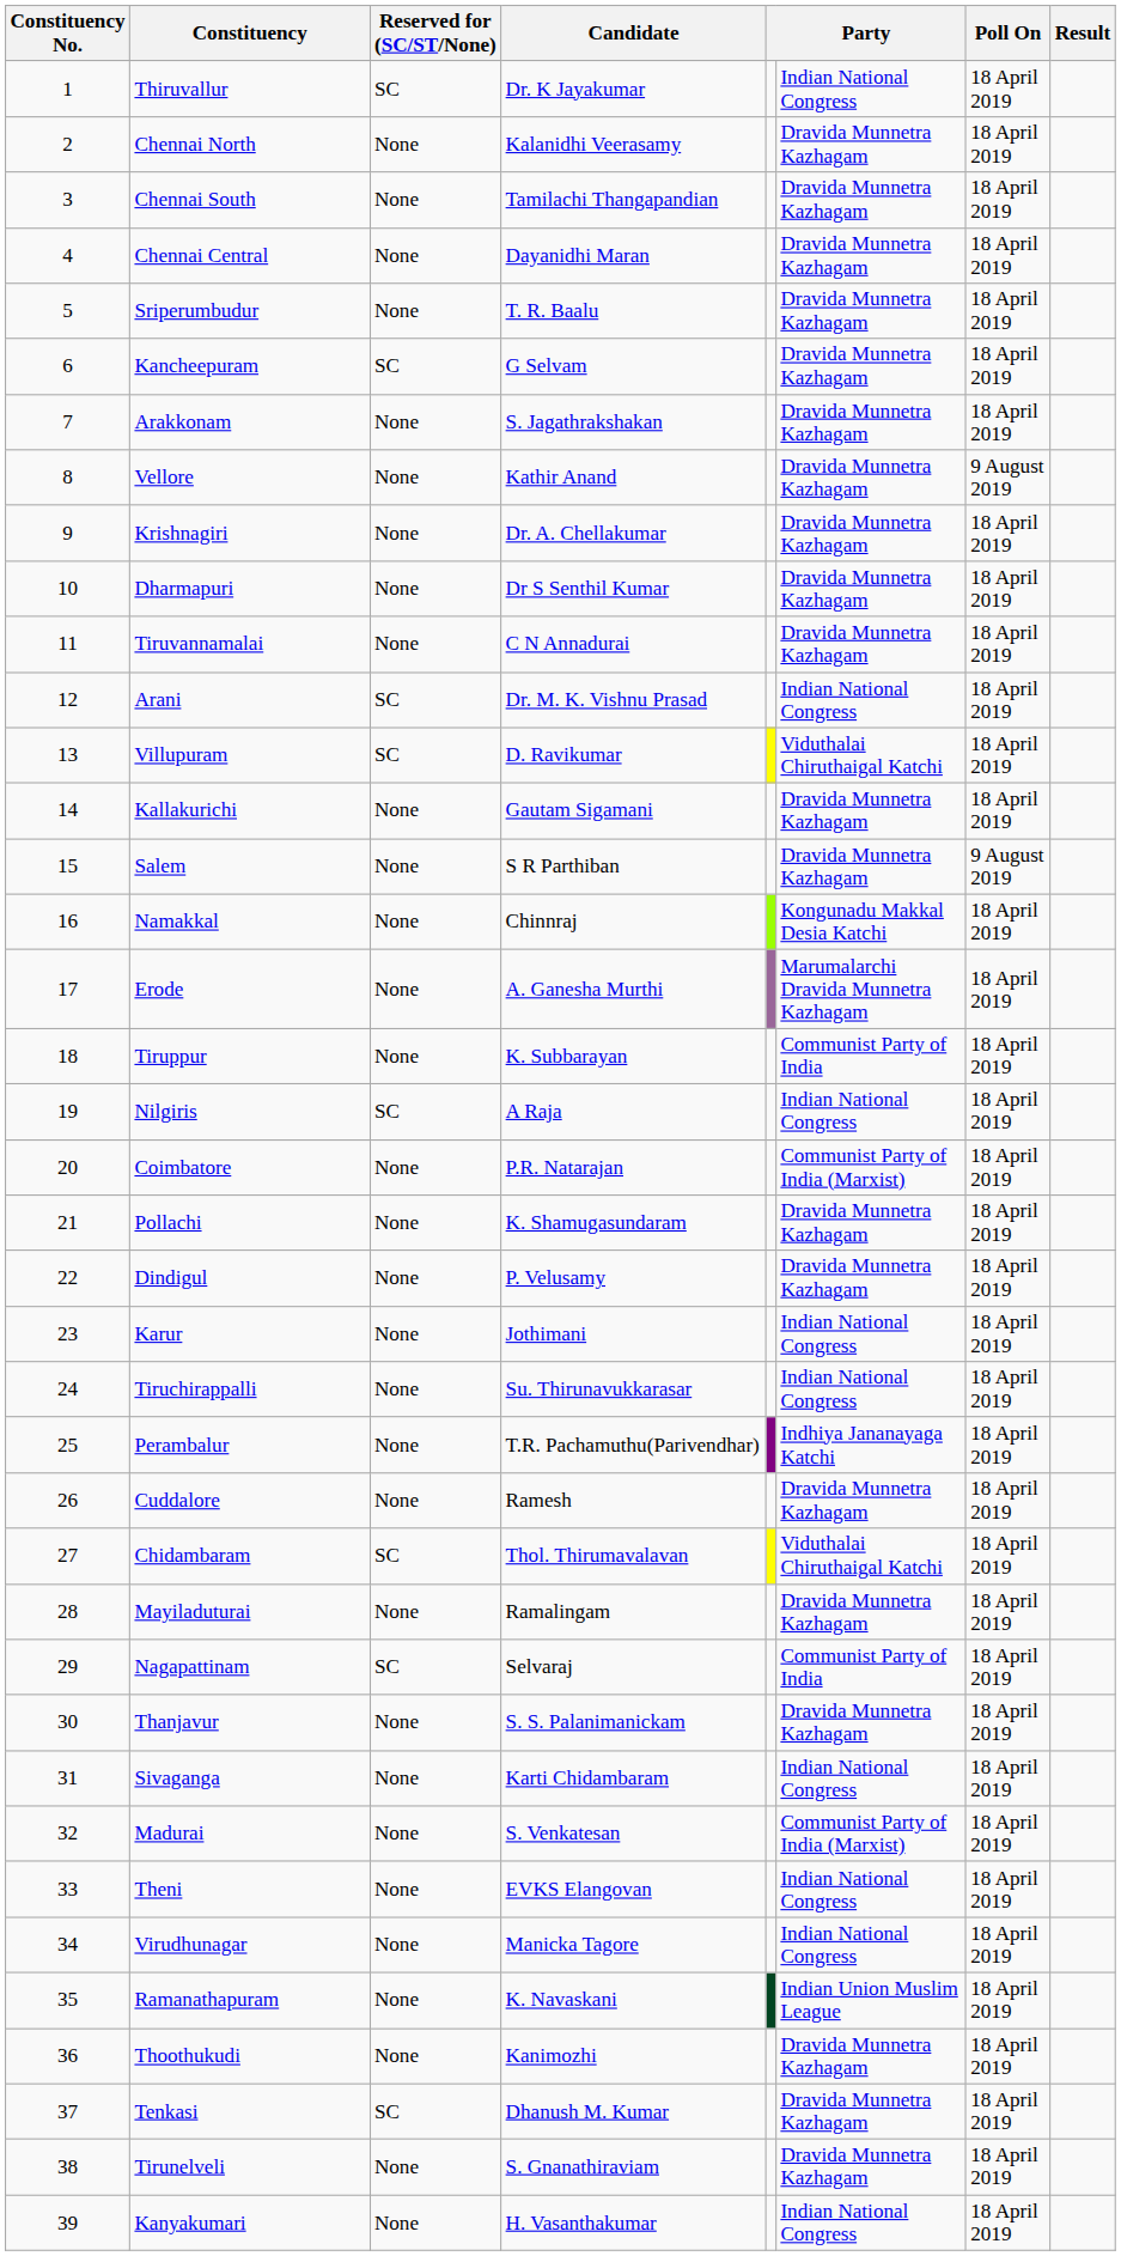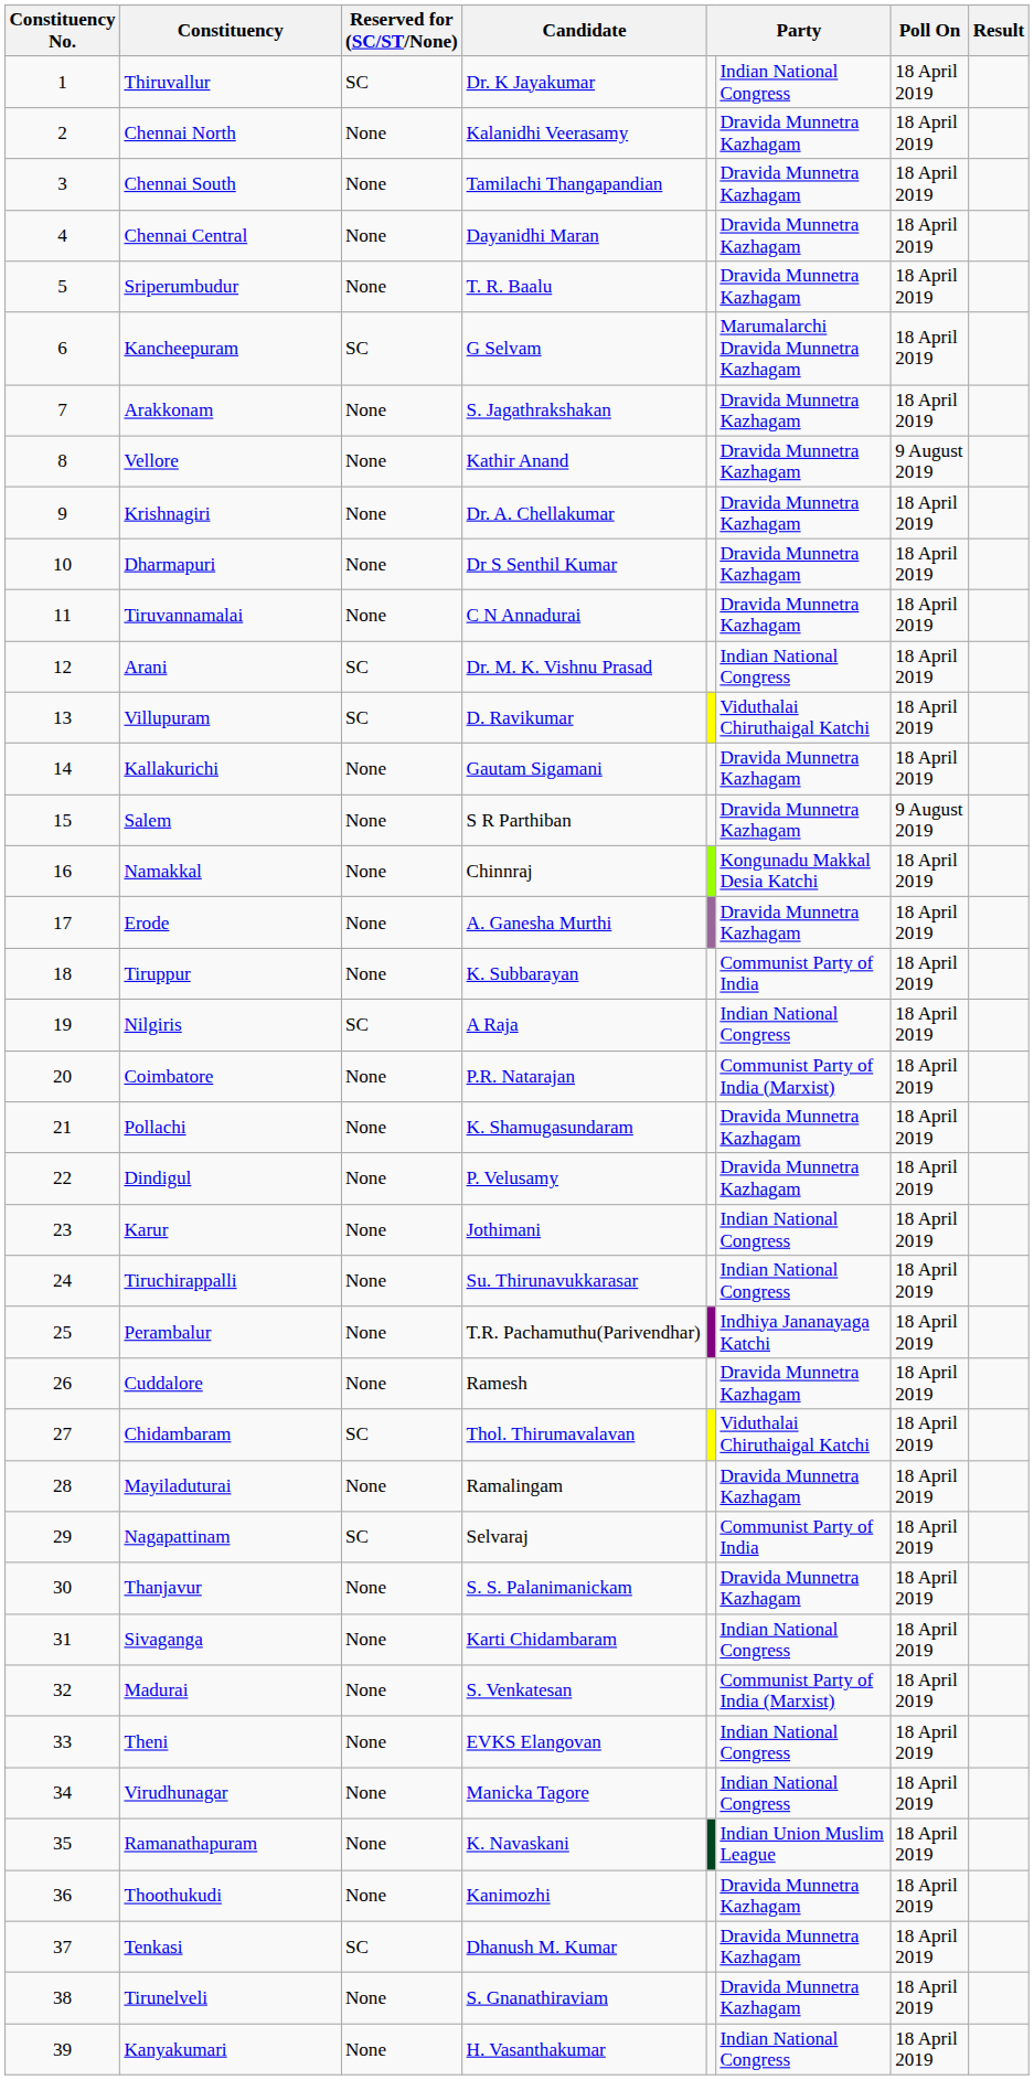 <table class= "wikitable sortable">
 <tr>
 <th>Constituency <br> No.</th>
 <th style="width:180px;">Constituency</th>
 <th>Reserved for<br>(<a href='#'>SC/ST</a>/None)</th>
 <th style="width:200px;">Candidate</th>
 <th colspan="2">Party</th>
 <th>Poll On</th>
 <th>Result</th>
 </tr>
 <tr>
 <td style="text-align:center;">1</td>
 <td><a href='#'>Thiruvallur</a></td>
 <td>SC</td>
 <td><a href='#'>Dr. K Jayakumar</a></td>
 <td bgcolor=></td>
 <td><a href='#'>Indian National Congress</a></td>
 <td>18 April 2019</td>
 <td></td>
 </tr>
 <tr>
 <td style="text-align:center;">2</td>
 <td><a href='#'>Chennai North</a></td>
 <td>None</td>
 <td><a href='#'>Kalanidhi Veerasamy</a></td>
 <td bgcolor=></td>
 <td><a href='#'>Dravida Munnetra Kazhagam</a></td>
 <td>18 April 2019</td>
 <td></td>
 </tr>
 <tr>
 <td style="text-align:center;">3</td>
 <td><a href='#'>Chennai South</a></td>
 <td>None</td>
 <td><a href='#'>Tamilachi Thangapandian</a></td>
 <td bgcolor=></td>
 <td><a href='#'>Dravida Munnetra Kazhagam</a></td>
 <td>18 April 2019</td>
 <td></td>
 </tr>
 <tr>
 <td style="text-align:center;">4</td>
 <td><a href='#'>Chennai Central</a></td>
 <td>None</td>
 <td><a href='#'>Dayanidhi Maran</a></td>
 <td bgcolor=></td>
 <td><a href='#'>Dravida Munnetra Kazhagam</a></td>
 <td>18 April 2019</td>
 <td></td>
 </tr>
 <tr>
 <td style="text-align:center;">5</td>
 <td><a href='#'>Sriperumbudur</a></td>
 <td>None</td>
 <td><a href='#'>T. R. Baalu</a></td>
 <td bgcolor=></td>
 <td><a href='#'>Dravida Munnetra Kazhagam</a></td>
 <td>18 April 2019</td>
 <td></td>
 </tr>
 <tr>
 <td style="text-align:center;">6</td>
 <td><a href='#'>Kancheepuram</a></td>
 <td>SC</td>
 <td><a href='#'>G Selvam</a></td>
 <td bgcolor=></td>
-<td><a href='#'>Dravida Munnetra Kazhagam</a></td>
+<td><a href='#'>Marumalarchi Dravida Munnetra Kazhagam</a></td>
 <td>18 April 2019</td>
 <td></td>
 </tr>
 <tr>
 <td style="text-align:center;">7</td>
 <td><a href='#'>Arakkonam</a></td>
 <td>None</td>
 <td><a href='#'>S. Jagathrakshakan</a></td>
 <td bgcolor=></td>
 <td><a href='#'>Dravida Munnetra Kazhagam</a></td>
 <td>18 April 2019</td>
 <td></td>
 </tr>
 <tr>
 <td style="text-align:center;">8</td>
 <td><a href='#'>Vellore</a></td>
 <td>None</td>
 <td><a href='#'>Kathir Anand</a></td>
 <td bgcolor=></td>
 <td><a href='#'>Dravida Munnetra Kazhagam</a></td>
 <td>9 August 2019</td>
 <td></td>
 </tr>
 <tr>
 <td style="text-align:center;">9</td>
 <td><a href='#'>Krishnagiri</a></td>
 <td>None</td>
 <td><a href='#'>Dr. A. Chellakumar</a></td>
 <td bgcolor=></td>
 <td><a href='#'>Dravida Munnetra Kazhagam</a></td>
 <td>18 April 2019</td>
 <td></td>
 </tr>
 <tr>
 <td style="text-align:center;">10</td>
 <td><a href='#'>Dharmapuri</a></td>
 <td>None</td>
 <td><a href='#'>Dr S Senthil Kumar</a></td>
 <td bgcolor=></td>
 <td><a href='#'>Dravida Munnetra Kazhagam</a></td>
 <td>18 April 2019</td>
 <td></td>
 </tr>
 <tr>
 <td style="text-align:center;">11</td>
 <td><a href='#'>Tiruvannamalai</a></td>
 <td>None</td>
 <td><a href='#'>C N Annadurai</a></td>
 <td bgcolor=></td>
 <td><a href='#'>Dravida Munnetra Kazhagam</a></td>
 <td>18 April 2019</td>
 <td></td>
 </tr>
 <tr>
 <td style="text-align:center;">12</td>
 <td><a href='#'>Arani</a></td>
 <td>SC</td>
 <td><a href='#'>Dr. M. K. Vishnu Prasad</a></td>
 <td bgcolor=></td>
 <td><a href='#'>Indian National Congress</a></td>
 <td>18 April 2019</td>
 <td></td>
 </tr>
 <tr>
 <td style="text-align:center;">13</td>
 <td><a href='#'>Villupuram</a></td>
 <td>SC</td>
 <td><a href='#'>D. Ravikumar</a></td>
 <td style="background:#ff0;"></td>
 <td><a href='#'>Viduthalai Chiruthaigal Katchi</a></td>
 <td>18 April 2019</td>
 <td></td>
 </tr>
 <tr>
 <td style="text-align:center;">14</td>
 <td><a href='#'>Kallakurichi</a></td>
 <td>None</td>
 <td><a href='#'>Gautam Sigamani</a></td>
 <td bgcolor=></td>
 <td><a href='#'>Dravida Munnetra Kazhagam</a></td>
 <td>18 April 2019</td>
 <td></td>
 </tr>
 <tr>
 <td style="text-align:center;">15</td>
 <td><a href='#'>Salem</a></td>
 <td>None</td>
 <td>S R Parthiban</td>
 <td bgcolor=></td>
 <td><a href='#'>Dravida Munnetra Kazhagam</a></td>
 <td>9 August 2019</td>
 <td></td>
 </tr>
 <tr>
 <td style="text-align:center;">16</td>
 <td><a href='#'>Namakkal</a></td>
 <td>None</td>
 <td>Chinnraj</td>
 <td style="background:#9f0;"></td>
 <td><a href='#'>Kongunadu Makkal Desia Katchi</a></td>
 <td>18 April 2019</td>
 <td></td>
 </tr>
 <tr>
 <td style="text-align:center;">17</td>
 <td><a href='#'>Erode</a></td>
 <td>None</td>
 <td><a href='#'>A. Ganesha Murthi</a></td>
 <td bgcolor="996699"></td>
-<td><a href='#'>Marumalarchi Dravida Munnetra Kazhagam</a></td>
+<td><a href='#'>Dravida Munnetra Kazhagam</a></td>
 <td>18 April 2019</td>
 <td></td>
 </tr>
 <tr>
 <td style="text-align:center;">18</td>
 <td><a href='#'>Tiruppur</a></td>
 <td>None</td>
 <td><a href='#'>K. Subbarayan</a></td>
 <td bgcolor=></td>
 <td><a href='#'>Communist Party of India</a></td>
 <td>18 April 2019</td>
 <td></td>
 </tr>
 <tr>
 <td style="text-align:center;">19</td>
 <td><a href='#'>Nilgiris</a></td>
 <td>SC</td>
 <td><a href='#'>A Raja</a></td>
 <td bgcolor=></td>
 <td><a href='#'>Indian National Congress</a></td>
 <td>18 April 2019</td>
 <td></td>
 </tr>
 <tr>
 <td style="text-align:center;">20</td>
 <td><a href='#'>Coimbatore</a></td>
 <td>None</td>
 <td><a href='#'>P.R. Natarajan</a></td>
 <td bgcolor=></td>
 <td><a href='#'>Communist Party of India (Marxist)</a></td>
 <td>18 April 2019</td>
 <td></td>
 </tr>
 <tr>
 <td style="text-align:center;">21</td>
 <td><a href='#'>Pollachi</a></td>
 <td>None</td>
 <td><a href='#'>K. Shamugasundaram</a></td>
 <td bgcolor=></td>
 <td><a href='#'>Dravida Munnetra Kazhagam</a></td>
 <td>18 April 2019</td>
 <td></td>
 </tr>
 <tr>
 <td style="text-align:center;">22</td>
 <td><a href='#'>Dindigul</a></td>
 <td>None</td>
 <td><a href='#'>P. Velusamy</a></td>
 <td bgcolor=></td>
 <td><a href='#'>Dravida Munnetra Kazhagam</a></td>
 <td>18 April 2019</td>
 <td></td>
 </tr>
 <tr>
 <td style="text-align:center;">23</td>
 <td><a href='#'>Karur</a></td>
 <td>None</td>
 <td><a href='#'>Jothimani</a></td>
 <td bgcolor=></td>
 <td><a href='#'>Indian National Congress</a></td>
 <td>18 April 2019</td>
 <td></td>
 </tr>
 <tr>
 <td style="text-align:center;">24</td>
 <td><a href='#'>Tiruchirappalli</a></td>
 <td>None</td>
 <td><a href='#'>Su. Thirunavukkarasar</a></td>
 <td bgcolor=></td>
 <td><a href='#'>Indian National Congress</a></td>
 <td>18 April 2019</td>
 <td></td>
 </tr>
 <tr>
 <td style="text-align:center;">25</td>
 <td><a href='#'>Perambalur</a></td>
 <td>None</td>
 <td>T.R. Pachamuthu(Parivendhar)</td>
 <td style="background:purple;"></td>
 <td><a href='#'>Indhiya Jananayaga Katchi</a></td>
 <td>18 April 2019</td>
 <td></td>
 </tr>
 <tr>
 <td style="text-align:center;">26</td>
 <td><a href='#'>Cuddalore</a></td>
 <td>None</td>
 <td>Ramesh</td>
 <td bgcolor=></td>
 <td><a href='#'>Dravida Munnetra Kazhagam</a></td>
 <td>18 April 2019</td>
 <td></td>
 </tr>
 <tr>
 <td style="text-align:center;">27</td>
 <td><a href='#'>Chidambaram</a></td>
 <td>SC</td>
 <td><a href='#'>Thol. Thirumavalavan</a></td>
 <td style="background:#ff0;"></td>
 <td><a href='#'>Viduthalai Chiruthaigal Katchi</a></td>
 <td>18 April 2019</td>
 <td></td>
 </tr>
 <tr>
 <td style="text-align:center;">28</td>
 <td><a href='#'>Mayiladuturai</a></td>
 <td>None</td>
 <td>Ramalingam</td>
 <td bgcolor=></td>
 <td><a href='#'>Dravida Munnetra Kazhagam</a></td>
 <td>18 April 2019</td>
 <td></td>
 </tr>
 <tr>
 <td style="text-align:center;">29</td>
 <td><a href='#'>Nagapattinam</a></td>
 <td>SC</td>
 <td>Selvaraj</td>
 <td bgcolor=></td>
 <td><a href='#'>Communist Party of India</a></td>
 <td>18 April 2019</td>
 <td></td>
 </tr>
 <tr>
 <td style="text-align:center;">30</td>
 <td><a href='#'>Thanjavur</a></td>
 <td>None</td>
 <td><a href='#'>S. S. Palanimanickam</a></td>
 <td bgcolor=></td>
 <td><a href='#'>Dravida Munnetra Kazhagam</a></td>
 <td>18 April 2019</td>
 <td></td>
 </tr>
 <tr>
 <td style="text-align:center;">31</td>
 <td><a href='#'>Sivaganga</a></td>
 <td>None</td>
 <td><a href='#'>Karti Chidambaram</a></td>
 <td bgcolor=></td>
 <td><a href='#'>Indian National Congress</a></td>
 <td>18 April 2019</td>
 <td></td>
 </tr>
 <tr>
 <td style="text-align:center;">32</td>
 <td><a href='#'>Madurai</a></td>
 <td>None</td>
 <td><a href='#'>S. Venkatesan</a></td>
 <td bgcolor=></td>
 <td><a href='#'>Communist Party of India (Marxist)</a></td>
 <td>18 April 2019</td>
 <td></td>
 </tr>
 <tr>
 <td style="text-align:center;">33</td>
 <td><a href='#'>Theni</a></td>
 <td>None</td>
 <td><a href='#'>EVKS Elangovan</a></td>
 <td bgcolor=></td>
 <td><a href='#'>Indian National Congress</a></td>
 <td>18 April 2019</td>
 <td></td>
 </tr>
 <tr>
 <td style="text-align:center;">34</td>
 <td><a href='#'>Virudhunagar</a></td>
 <td>None</td>
 <td><a href='#'>Manicka Tagore</a></td>
 <td bgcolor=></td>
 <td><a href='#'>Indian National Congress</a></td>
 <td>18 April 2019</td>
 <td></td>
 </tr>
 <tr>
 <td style="text-align:center;">35</td>
 <td><a href='#'>Ramanathapuram</a></td>
 <td>None</td>
 <td><a href='#'>K. Navaskani</a></td>
 <td style="background:#014421;"></td>
 <td><a href='#'>Indian Union Muslim League</a></td>
 <td>18 April 2019</td>
 <td></td>
 </tr>
 <tr>
 <td style="text-align:center;">36</td>
 <td><a href='#'>Thoothukudi</a></td>
 <td>None</td>
 <td><a href='#'>Kanimozhi</a></td>
 <td bgcolor=></td>
 <td><a href='#'>Dravida Munnetra Kazhagam</a></td>
 <td>18 April 2019</td>
 <td></td>
 </tr>
 <tr>
 <td style="text-align:center;">37</td>
 <td><a href='#'>Tenkasi</a></td>
 <td>SC</td>
 <td><a href='#'>Dhanush M. Kumar</a></td>
 <td bgcolor=></td>
 <td><a href='#'>Dravida Munnetra Kazhagam</a></td>
 <td>18 April 2019</td>
 <td></td>
 </tr>
 <tr>
 <td style="text-align:center;">38</td>
 <td><a href='#'>Tirunelveli</a></td>
 <td>None</td>
 <td><a href='#'>S. Gnanathiraviam</a></td>
 <td bgcolor=></td>
 <td><a href='#'>Dravida Munnetra Kazhagam</a></td>
 <td>18 April 2019</td>
 <td></td>
 </tr>
 <tr>
 <td style="text-align:center;">39</td>
 <td><a href='#'>Kanyakumari</a></td>
 <td>None</td>
 <td><a href='#'>H. Vasanthakumar</a></td>
 <td bgcolor=></td>
 <td><a href='#'>Indian National Congress</a></td>
 <td>18 April 2019</td>
 <td></td>
 </tr>
 </table>
